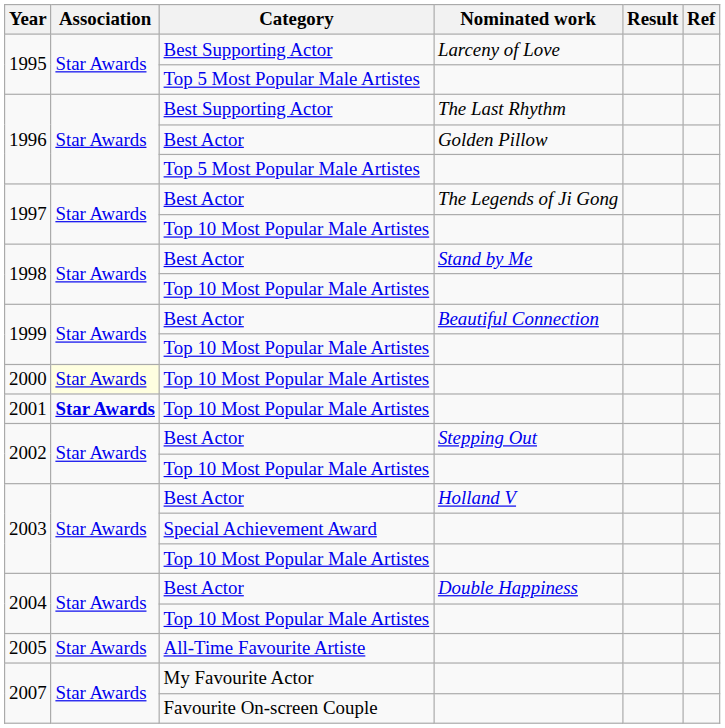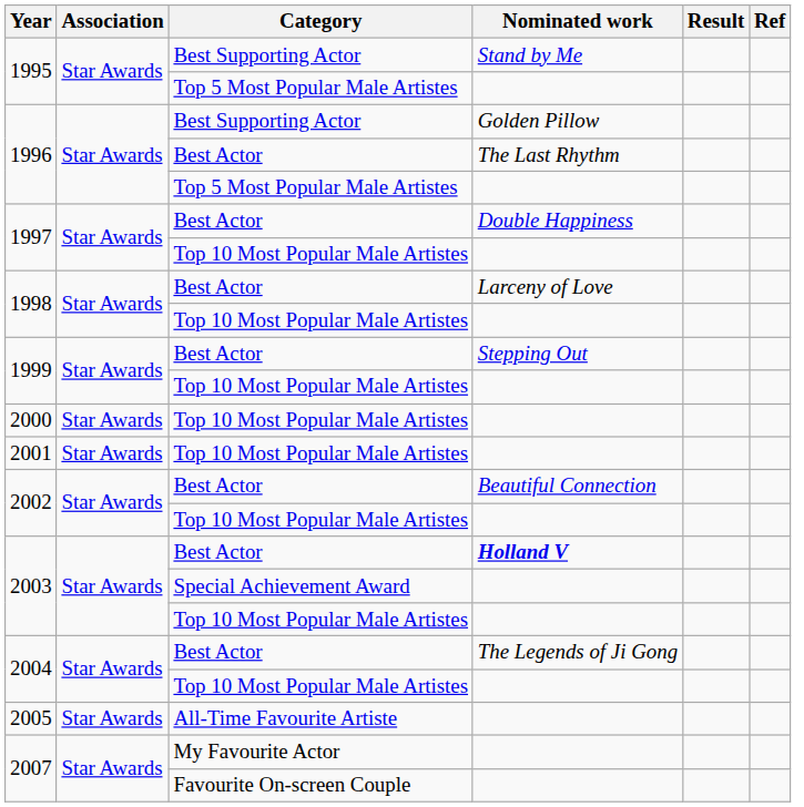 <table class="wikitable sortable">
 <tr>
 <th>Year</th>
 <th>Association</th>
 <th>Category</th>
 <th>Nominated work</th>
 <th>Result</th>
 <th>Ref</th>
 </tr>
 <tr>
 <td rowspan="2">1995</td>
 <td rowspan="2"><a href='#'>Star Awards</a></td>
 <td><a href='#'>Best Supporting Actor</a></td>
-<td><em>Larceny of Love</em> </td>
+<td><em><a href='#'>Stand by Me</a></em> </td>
 <td></td>
 <td></td>
 </tr>
 <tr>
 <td><a href='#'>Top 5 Most Popular Male Artistes</a></td>
 <td></td>
 <td></td>
 <td></td>
 </tr>
 <tr>
 <td rowspan="3">1996</td>
 <td rowspan="3"><a href='#'>Star Awards</a></td>
 <td><a href='#'>Best Supporting Actor</a></td>
-<td><em>The Last Rhythm</em> </td>
+<td><em>Golden Pillow</em> </td>
 <td></td>
 <td></td>
 </tr>
 <tr>
 <td><a href='#'>Best Actor</a></td>
-<td><em>Golden Pillow</em> </td>
+<td><em>The Last Rhythm</em> </td>
 <td></td>
 <td></td>
 </tr>
 <tr>
 <td><a href='#'>Top 5 Most Popular Male Artistes</a></td>
 <td></td>
 <td></td>
 <td></td>
 </tr>
 <tr>
 <td rowspan="2">1997</td>
 <td rowspan="2"><a href='#'>Star Awards</a></td>
 <td><a href='#'>Best Actor</a></td>
-<td><em>The Legends of Ji Gong</em> </td>
+<td><em><a href='#'>Double Happiness</a></em> </td>
 <td></td>
 <td></td>
 </tr>
 <tr>
 <td><a href='#'>Top 10 Most Popular Male Artistes</a></td>
 <td></td>
 <td></td>
 <td></td>
 </tr>
 <tr>
 <td rowspan="2">1998</td>
 <td rowspan="2"><a href='#'>Star Awards</a></td>
 <td><a href='#'>Best Actor</a></td>
-<td><em><a href='#'>Stand by Me</a></em> </td>
+<td><em>Larceny of Love</em> </td>
 <td></td>
 <td></td>
 </tr>
 <tr>
 <td><a href='#'>Top 10 Most Popular Male Artistes</a></td>
 <td></td>
 <td></td>
 <td></td>
 </tr>
 <tr>
 <td rowspan="2">1999</td>
 <td rowspan="2"><a href='#'>Star Awards</a></td>
 <td><a href='#'>Best Actor</a></td>
-<td><em><a href='#'>Beautiful Connection</a></em> </td>
+<td><em><a href='#'>Stepping Out</a></em> </td>
 <td></td>
 <td></td>
 </tr>
 <tr>
 <td><a href='#'>Top 10 Most Popular Male Artistes</a></td>
 <td></td>
 <td></td>
 <td></td>
 </tr>
 <tr>
 <td>2000</td>
-<td style="background: lightyellow;"><a href='#'>Star Awards</a></td>
+<td><a href='#'>Star Awards</a></td>
 <td><a href='#'>Top 10 Most Popular Male Artistes</a></td>
 <td></td>
 <td></td>
 <td></td>
 </tr>
 <tr>
 <td>2001</td>
-<td><strong><a href='#'>Star Awards</a></strong></td>
+<td><a href='#'>Star Awards</a></td>
 <td><a href='#'>Top 10 Most Popular Male Artistes</a></td>
 <td></td>
 <td></td>
 <td></td>
 </tr>
 <tr>
 <td rowspan="2">2002</td>
 <td rowspan="2"><a href='#'>Star Awards</a></td>
 <td><a href='#'>Best Actor</a></td>
-<td><em><a href='#'>Stepping Out</a></em> </td>
+<td><em><a href='#'>Beautiful Connection</a></em> </td>
 <td></td>
 <td></td>
 </tr>
 <tr>
 <td><a href='#'>Top 10 Most Popular Male Artistes</a></td>
 <td></td>
 <td></td>
 <td></td>
 </tr>
 <tr>
 <td rowspan="3">2003</td>
 <td rowspan="3"><a href='#'>Star Awards</a></td>
 <td><a href='#'>Best Actor</a></td>
-<td><em><a href='#'>Holland V</a></em> </td>
+<td><strong><em><a href='#'>Holland V</a></em> </strong></td>
 <td></td>
 <td></td>
 </tr>
 <tr>
 <td><a href='#'>Special Achievement Award</a></td>
 <td></td>
 <td></td>
 <td></td>
 </tr>
 <tr>
 <td><a href='#'>Top 10 Most Popular Male Artistes</a></td>
 <td></td>
 <td></td>
 <td></td>
 </tr>
 <tr>
 <td rowspan="2">2004</td>
 <td rowspan="2"><a href='#'>Star Awards</a></td>
 <td><a href='#'>Best Actor</a></td>
-<td><em><a href='#'>Double Happiness</a></em> </td>
+<td><em>The Legends of Ji Gong</em> </td>
 <td></td>
 <td></td>
 </tr>
 <tr>
 <td><a href='#'>Top 10 Most Popular Male Artistes</a></td>
 <td></td>
 <td></td>
 <td></td>
 </tr>
 <tr>
 <td>2005</td>
 <td><a href='#'>Star Awards</a></td>
 <td><a href='#'>All-Time Favourite Artiste</a></td>
 <td></td>
 <td></td>
 <td></td>
 </tr>
 <tr>
 <td rowspan="2">2007</td>
 <td rowspan="2"><a href='#'>Star Awards</a></td>
 <td>My Favourite Actor</td>
 <td></td>
 <td></td>
 <td></td>
 </tr>
 <tr>
 <td>Favourite On-screen Couple</td>
 <td></td>
 <td></td>
 <td></td>
 </tr>
 </table>
